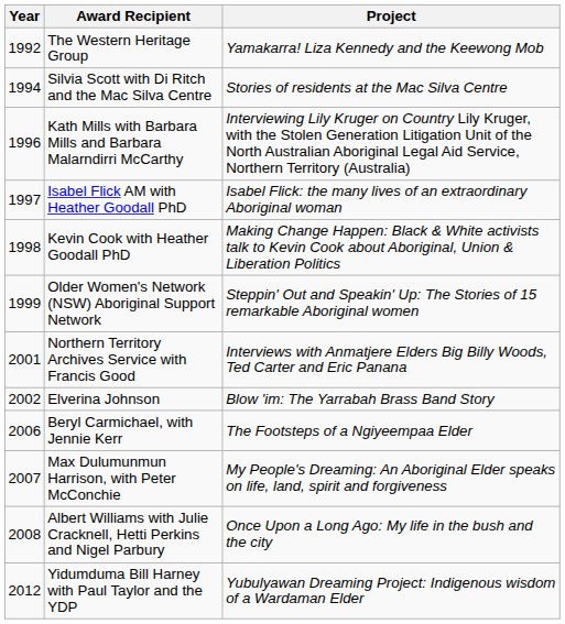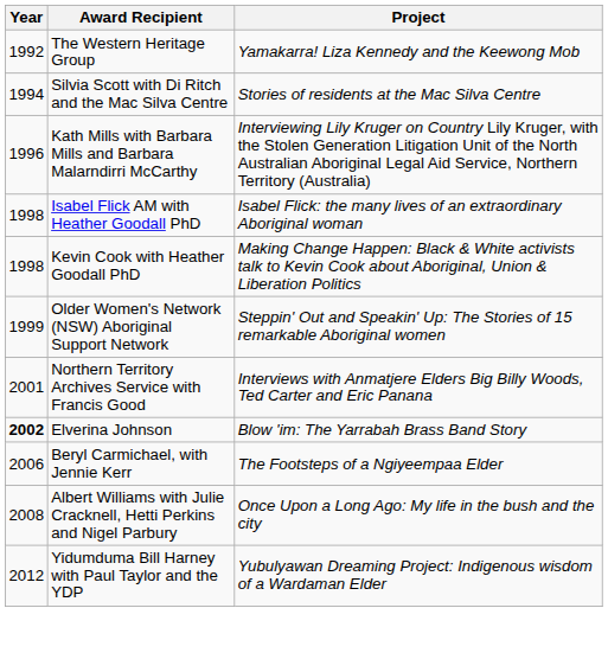 <table class="wikitable">
 <tr>
 <th>Year</th>
 <th>Award Recipient</th>
 <th>Project</th>
 </tr>
 <tr>
 <td>1992</td>
 <td>The Western Heritage Group</td>
 <td><em>Yamakarra! Liza Kennedy and the Keewong Mob</em></td>
 </tr>
 <tr>
 <td>1994</td>
 <td>Silvia Scott with Di Ritch and the Mac Silva Centre</td>
 <td><em>Stories of residents at the Mac Silva Centre</em></td>
 </tr>
 <tr>
 <td>1996</td>
 <td>Kath Mills with Barbara Mills and Barbara Malarndirri McCarthy</td>
 <td><em>Interviewing Lily Kruger on Country</em> Lily Kruger, with the Stolen Generation Litigation Unit of the North Australian Aboriginal Legal Aid Service, Northern Territory (Australia)</td>
 </tr>
 <tr>
-<td>1997</td>
+<td>1998</td>
 <td><a href='#'>Isabel Flick</a> AM with <a href='#'>Heather Goodall</a> PhD</td>
 <td><em>Isabel Flick: the many lives of an extraordinary Aboriginal woman</em></td>
 </tr>
 <tr>
 <td>1998</td>
 <td>Kevin Cook with Heather Goodall PhD</td>
 <td><em>Making Change Happen: Black & White activists talk to Kevin Cook about Aboriginal, Union & Liberation Politics</em></td>
 </tr>
 <tr>
 <td>1999</td>
 <td>Older Women's Network (NSW) Aboriginal Support Network</td>
 <td><em>Steppin' Out and Speakin' Up: The Stories of 15 remarkable Aboriginal women</em></td>
 </tr>
 <tr>
 <td>2001</td>
 <td>Northern Territory Archives Service with Francis Good</td>
 <td><em>Interviews with Anmatjere Elders Big Billy Woods, Ted Carter and Eric Panana</em></td>
 </tr>
 <tr>
-<td>2002</td>
+<td><strong>2002</strong></td>
 <td>Elverina Johnson</td>
 <td><em>Blow 'im: The Yarrabah Brass Band Story</em></td>
 </tr>
 <tr>
 <td>2006</td>
 <td>Beryl Carmichael, with Jennie Kerr</td>
 <td><em>The Footsteps of a Ngiyeempaa Elder</em></td>
-</tr>
-<tr>
-<td>2007</td>
-<td>Max Dulumunmun Harrison, with Peter McConchie</td>
-<td><em>My People's Dreaming: An Aboriginal Elder speaks on life, land, spirit and forgiveness</em></td>
 </tr>
 <tr>
 <td>2008</td>
 <td>Albert Williams with Julie Cracknell, Hetti Perkins and Nigel Parbury</td>
 <td><em>Once Upon a Long Ago: My life in the bush and the city</em></td>
 </tr>
 <tr>
 <td>2012</td>
 <td>Yidumduma Bill Harney with Paul Taylor and the YDP</td>
 <td><em>Yubulyawan Dreaming Project: Indigenous wisdom of a Wardaman Elder</em></td>
 </tr>
 </table>
